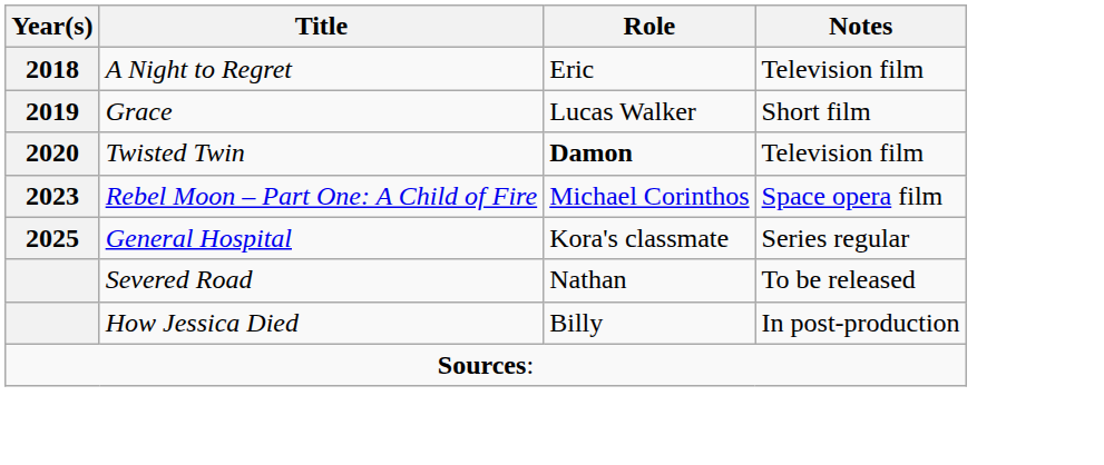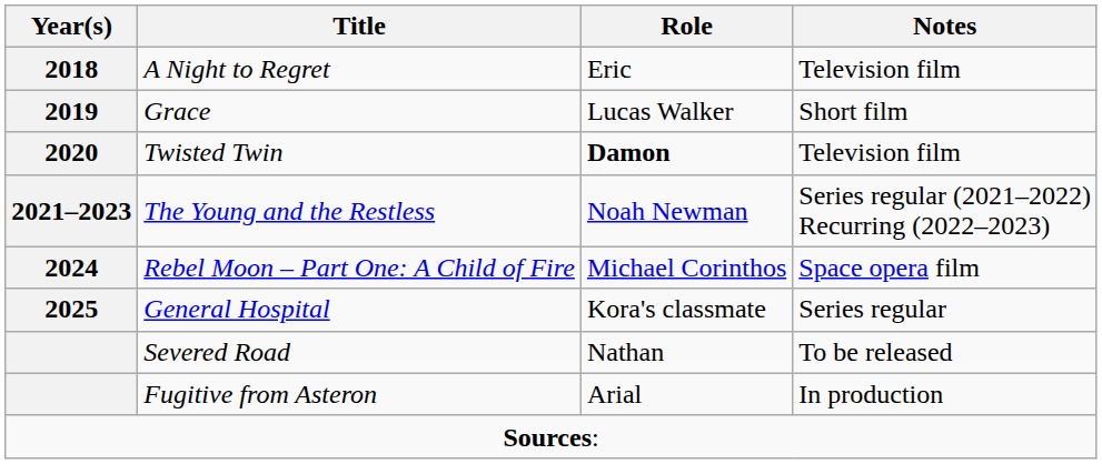 <table class="wikitable sortable plainrowheaders">
 <tr>
 <th scope="col">Year(s)</th>
 <th scope="col">Title</th>
 <th scope="col">Role</th>
 <th scope="col" class="unsortable">Notes</th>
 </tr>
 <tr>
 <th scope="row">2018</th>
 <td><em>A Night to Regret</em></td>
 <td>Eric</td>
 <td>Television film</td>
 </tr>
 <tr>
 <th scope="row">2019</th>
 <td><em>Grace</em></td>
 <td>Lucas Walker</td>
 <td>Short film</td>
 </tr>
 <tr>
 <th scope="row">2020</th>
 <td><em>Twisted Twin</em></td>
 <td><strong>Damon</strong></td>
 <td>Television film</td>
 </tr>
 <tr>
-<th scope="row">2023</th>
+<th scope="row">2021–2023</th>
+<td><em><a href='#'>The Young and the Restless</a></em></td>
+<td><a href='#'>Noah Newman</a></td>
+<td>Series regular (2021–2022) <br>Recurring (2022–2023)</td>
+</tr>
+<tr>
+<th scope="row">2024</th>
 <td><em><a href='#'>Rebel Moon – Part One: A Child of Fire</a></em></td>
 <td><a href='#'>Michael Corinthos</a></td>
 <td><a href='#'>Space opera</a> film</td>
 </tr>
 <tr>
 <th scope="row">2025</th>
 <td><em><a href='#'>General Hospital</a></em></td>
 <td>Kora's classmate</td>
 <td>Series regular</td>
 </tr>
 <tr>
 <th scope="row"></th>
 <td><em>Severed Road</em></td>
 <td>Nathan</td>
 <td>To be released</td>
 </tr>
 <tr>
 <th scope="row"></th>
-<td><em>How Jessica Died</em></td>
-<td>Billy</td>
-<td>In post-production</td>
+<td><em>Fugitive from Asteron</em></td>
+<td>Arial</td>
+<td>In production</td>
 </tr>
 <tr>
 <td colspan="4" style="text-align: center;"><strong>Sources</strong>:</td>
 </tr>
 </table>
